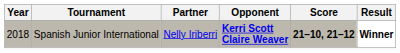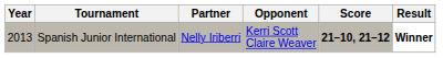 <table class="sortable wikitable" style="font-size: 90%;">
 <tr>
 <th>Year</th>
 <th>Tournament</th>
 <th>Partner</th>
 <th>Opponent</th>
 <th>Score</th>
 <th>Result</th>
 </tr>
 <tr style="background:#BDB8AD">
-<td align="center">2018</td>
+<td align="center">2013</td>
 <td align="left">Spanish Junior International</td>
 <td align="left"> <a href='#'>Nelly Iriberri</a></td>
-<td align="left"><strong> <a href='#'>Kerri Scott</a> <br>  <a href='#'>Claire Weaver</a></strong></td>
+<td align="left"> <a href='#'>Kerri Scott</a> <br>  <a href='#'>Claire Weaver</a></td>
 <td align="left"><strong>21–10, 21–12</strong></td>
 <td style="text-align:left; background:white"> <strong>Winner</strong></td>
 </tr>
 </table>
